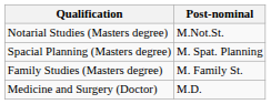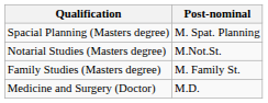 <table class="wikitable">
 <tr>
 <th>Qualification</th>
 <th>Post-nominal</th>
 </tr>
 <tr>
+<td>Spacial Planning (Masters degree)</td>
+<td>M. Spat. Planning</td>
+</tr>
+<tr>
 <td>Notarial Studies (Masters degree)</td>
 <td>M.Not.St.</td>
-</tr>
-<tr>
-<td>Spacial Planning (Masters degree)</td>
-<td>M. Spat. Planning</td>
 </tr>
 <tr>
 <td>Family Studies (Masters degree)</td>
 <td>M. Family St.</td>
 </tr>
 <tr>
 <td>Medicine and Surgery (Doctor)</td>
 <td>M.D.</td>
 </tr>
 </table>
